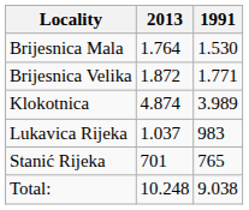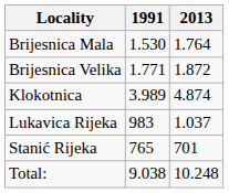 <table class="wikitable">
 <tr>
 <th>Locality</th>
+<th>1991</th>
 <th>2013</th>
-<th>1991</th>
 </tr>
 <tr>
 <td>Brijesnica Mala</td>
+<td>1.530</td>
 <td>1.764</td>
-<td>1.530</td>
 </tr>
 <tr>
 <td>Brijesnica Velika</td>
+<td>1.771</td>
 <td>1.872</td>
-<td>1.771</td>
 </tr>
 <tr>
 <td>Klokotnica</td>
+<td>3.989</td>
 <td>4.874</td>
-<td>3.989</td>
 </tr>
 <tr>
 <td>Lukavica Rijeka</td>
+<td>983</td>
 <td>1.037</td>
-<td>983</td>
 </tr>
 <tr>
 <td>Stanić Rijeka</td>
+<td>765</td>
 <td>701</td>
-<td>765</td>
 </tr>
 <tr>
 <td>Total:</td>
+<td>9.038</td>
 <td>10.248</td>
-<td>9.038</td>
 </tr>
 </table>
